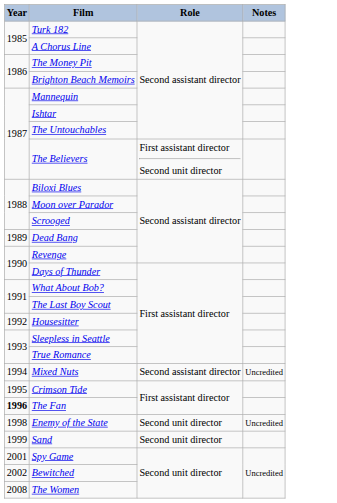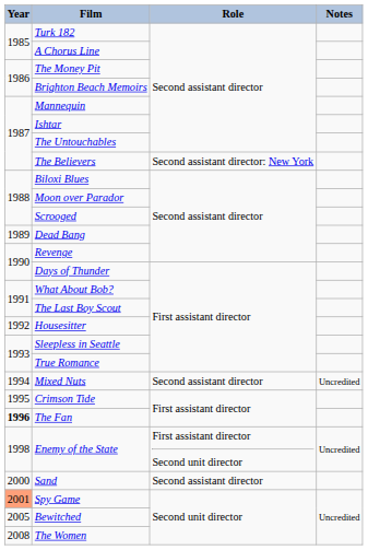 <table class="wikitable" style="font-size:95%;">
 <tr>
 <th style="background:#B0C4DE;">Year</th>
 <th style="background:#B0C4DE;">Film</th>
 <th style="background:#B0C4DE;">Role</th>
 <th style="background:#B0C4DE;">Notes</th>
 </tr>
 <tr>
 <td rowspan="2">1985</td>
 <td><em><a href='#'>Turk 182</a></em></td>
 <td rowspan=7>Second assistant director</td>
 <td></td>
 </tr>
 <tr>
 <td><em><a href='#'>A Chorus Line</a></em></td>
 <td></td>
 </tr>
 <tr>
 <td rowspan="2">1986</td>
 <td><em><a href='#'>The Money Pit</a></em></td>
 <td></td>
 </tr>
 <tr>
 <td><em><a href='#'>Brighton Beach Memoirs</a></em></td>
 <td></td>
 </tr>
 <tr>
 <td rowspan="4">1987</td>
 <td><em><a href='#'>Mannequin</a></em></td>
 <td></td>
 </tr>
 <tr>
 <td><em><a href='#'>Ishtar</a></em></td>
 <td></td>
 </tr>
 <tr>
 <td><em><a href='#'>The Untouchables</a></em></td>
 <td></td>
 </tr>
 <tr>
 <td><em><a href='#'>The Believers</a></em></td>
-<td>First assistant director<hr>Second unit director</td>
+<td>Second assistant director: <a href='#'>New York</a></td>
 <td></td>
 </tr>
 <tr>
 <td rowspan="3">1988</td>
 <td><em><a href='#'>Biloxi Blues</a></em></td>
 <td rowspan=5>Second assistant director</td>
 <td></td>
 </tr>
 <tr>
 <td><em><a href='#'>Moon over Parador</a></em></td>
 <td></td>
 </tr>
 <tr>
 <td><em><a href='#'>Scrooged</a></em></td>
 <td></td>
 </tr>
 <tr>
 <td>1989</td>
 <td><em><a href='#'>Dead Bang</a></em></td>
 <td></td>
 </tr>
 <tr>
 <td rowspan="2">1990</td>
 <td><em><a href='#'>Revenge</a></em></td>
 <td></td>
 </tr>
 <tr>
 <td><em><a href='#'>Days of Thunder</a></em></td>
 <td rowspan=6>First assistant director</td>
 <td></td>
 </tr>
 <tr>
 <td rowspan="2">1991</td>
 <td><em><a href='#'>What About Bob?</a></em></td>
 <td></td>
 </tr>
 <tr>
 <td><em><a href='#'>The Last Boy Scout</a></em></td>
 <td></td>
 </tr>
 <tr>
 <td>1992</td>
 <td><em><a href='#'>Housesitter</a></em></td>
 <td></td>
 </tr>
 <tr>
 <td rowspan="2">1993</td>
 <td><em><a href='#'>Sleepless in Seattle</a></em></td>
 <td></td>
 </tr>
 <tr>
 <td><em><a href='#'>True Romance</a></em></td>
 <td></td>
 </tr>
 <tr>
 <td>1994</td>
 <td><em><a href='#'>Mixed Nuts</a></em></td>
 <td>Second assistant director</td>
 <td><small>Uncredited</small></td>
 </tr>
 <tr>
 <td>1995</td>
 <td><em><a href='#'>Crimson Tide</a></em></td>
 <td rowspan=2>First assistant director</td>
 </tr>
 <tr>
 <td><strong>1996</strong></td>
 <td><em><a href='#'>The Fan</a></em></td>
 <td></td>
 </tr>
 <tr>
 <td>1998</td>
 <td><em><a href='#'>Enemy of the State</a></em></td>
-<td>Second unit director</td>
+<td>First assistant director<hr>Second unit director</td>
 <td><small>Uncredited</small></td>
 </tr>
 <tr>
-<td>1999</td>
+<td>2000</td>
 <td><em><a href='#'>Sand</a></em></td>
-<td>Second unit director</td>
+<td>Second assistant director</td>
 <td></td>
 </tr>
 <tr>
-<td>2001</td>
+<td style="background: lightsalmon;">2001</td>
 <td><em><a href='#'>Spy Game</a></em></td>
 <td rowspan=3>Second unit director</td>
 <td rowspan=3><small>Uncredited</small></td>
 </tr>
 <tr>
-<td>2002</td>
+<td>2005</td>
 <td><em><a href='#'>Bewitched</a></em></td>
 </tr>
 <tr>
 <td>2008</td>
 <td><em><a href='#'>The Women</a></em></td>
 </tr>
 </table>
